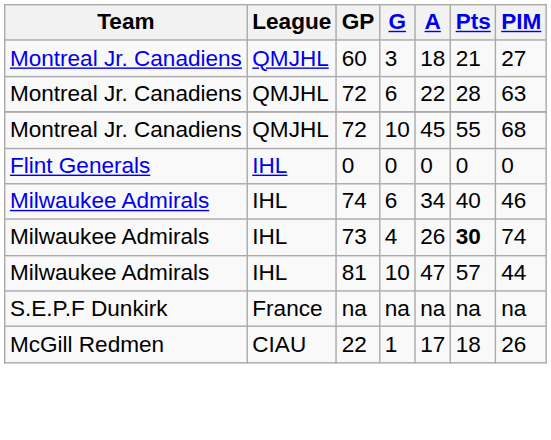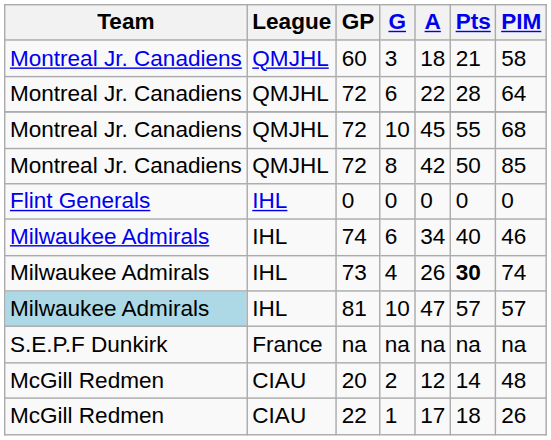 <table class="wikitable">
 <tr>
 <th>Team</th>
 <th>League</th>
 <th>GP</th>
 <th><a href='#'>G</a></th>
 <th><a href='#'>A</a></th>
 <th><a href='#'>Pts</a></th>
 <th><a href='#'>PIM</a></th>
 </tr>
 <tr>
 <td><a href='#'>Montreal Jr. Canadiens</a></td>
 <td><a href='#'>QMJHL</a></td>
 <td>60</td>
 <td>3</td>
 <td>18</td>
 <td>21</td>
-<td>27</td>
+<td>58</td>
 </tr>
 <tr>
 <td>Montreal Jr. Canadiens</td>
 <td>QMJHL</td>
 <td>72</td>
 <td>6</td>
 <td>22</td>
 <td>28</td>
-<td>63</td>
+<td>64</td>
 </tr>
 <tr>
 </tr>
 <tr>
 <td>Montreal Jr. Canadiens</td>
 <td>QMJHL</td>
 <td>72</td>
 <td>10</td>
 <td>45</td>
 <td>55</td>
 <td>68</td>
+</tr>
+<tr>
+<td>Montreal Jr. Canadiens</td>
+<td>QMJHL</td>
+<td>72</td>
+<td>8</td>
+<td>42</td>
+<td>50</td>
+<td>85</td>
 </tr>
 <tr 1978–79>
 <td><a href='#'>Flint Generals</a></td>
 <td><a href='#'>IHL</a></td>
 <td>0</td>
 <td>0</td>
 <td>0</td>
 <td>0</td>
 <td>0</td>
 </tr>
 <tr 1979–80>
 <td><a href='#'>Milwaukee Admirals</a></td>
 <td>IHL</td>
 <td>74</td>
 <td>6</td>
 <td>34</td>
 <td>40</td>
 <td>46</td>
 </tr>
 <tr 1980–81>
 <td>Milwaukee Admirals</td>
 <td>IHL</td>
 <td>73</td>
 <td>4</td>
 <td>26</td>
 <td><strong>30</strong></td>
 <td>74</td>
 </tr>
 <tr 1981–82>
-<td>Milwaukee Admirals</td>
+<td style="background: lightblue;">Milwaukee Admirals</td>
 <td>IHL</td>
 <td>81</td>
 <td>10</td>
 <td>47</td>
 <td>57</td>
-<td>44</td>
+<td>57</td>
 </tr>
 <tr 1982–83>
 <td>S.E.P.F Dunkirk</td>
 <td>France</td>
 <td>na</td>
 <td>na</td>
 <td>na</td>
 <td>na</td>
 <td>na</td>
+</tr>
+<tr 1983–84>
+<td>McGill Redmen</td>
+<td>CIAU</td>
+<td>20</td>
+<td>2</td>
+<td>12</td>
+<td>14</td>
+<td>48</td>
 </tr>
 <tr 1985–86>
 <td>McGill Redmen</td>
 <td>CIAU</td>
 <td>22</td>
 <td>1</td>
 <td>17</td>
 <td>18</td>
 <td>26</td>
 </tr>
 </table>
